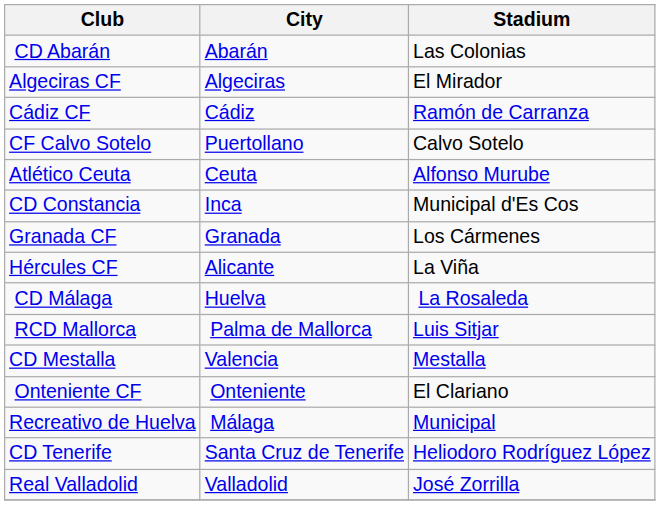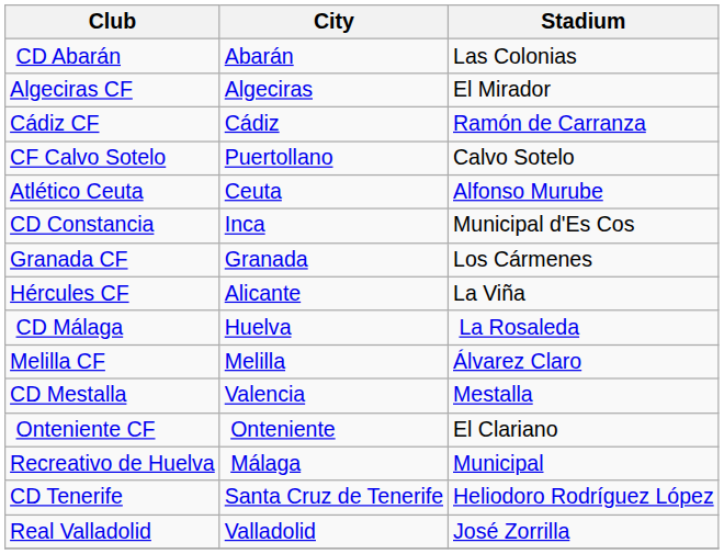 <table class="wikitable sortable" style="text-align: left;">
 <tr>
 <th>Club</th>
 <th>City</th>
 <th>Stadium</th>
 </tr>
 <tr>
 <td> <a href='#'>CD Abarán</a></td>
 <td><a href='#'>Abarán</a></td>
 <td>Las Colonias</td>
 </tr>
 <tr>
 <td><a href='#'>Algeciras CF</a></td>
 <td><a href='#'>Algeciras</a></td>
 <td>El Mirador</td>
 </tr>
 <tr>
 <td><a href='#'>Cádiz CF</a></td>
 <td><a href='#'>Cádiz</a></td>
 <td><a href='#'>Ramón de Carranza</a></td>
 </tr>
 <tr>
 <td><a href='#'>CF Calvo Sotelo</a></td>
 <td><a href='#'>Puertollano</a></td>
 <td>Calvo Sotelo</td>
 </tr>
 <tr>
 <td><a href='#'>Atlético Ceuta</a></td>
 <td><a href='#'>Ceuta</a></td>
 <td><a href='#'>Alfonso Murube</a></td>
 </tr>
 <tr>
 <td><a href='#'>CD Constancia</a></td>
 <td><a href='#'>Inca</a></td>
 <td>Municipal d'Es Cos</td>
 </tr>
 <tr>
 <td><a href='#'>Granada CF</a></td>
 <td><a href='#'>Granada</a></td>
 <td>Los Cármenes</td>
 </tr>
 <tr>
 <td><a href='#'>Hércules CF</a></td>
 <td><a href='#'>Alicante</a></td>
 <td>La Viña</td>
 </tr>
 <tr>
 <td> <a href='#'>CD Málaga</a></td>
 <td><a href='#'>Huelva</a></td>
 <td> <a href='#'>La Rosaleda</a></td>
 </tr>
 <tr>
-<td> <a href='#'>RCD Mallorca</a></td>
-<td> <a href='#'>Palma de Mallorca</a></td>
-<td><a href='#'>Luis Sitjar</a></td>
+<td><a href='#'>Melilla CF</a></td>
+<td><a href='#'>Melilla</a></td>
+<td><a href='#'>Álvarez Claro</a></td>
 </tr>
 <tr>
 <td><a href='#'>CD Mestalla</a></td>
 <td><a href='#'>Valencia</a></td>
 <td><a href='#'>Mestalla</a></td>
 </tr>
 <tr>
 <td> <a href='#'>Onteniente CF</a></td>
 <td> <a href='#'>Onteniente</a></td>
 <td>El Clariano</td>
 </tr>
 <tr>
 <td><a href='#'>Recreativo de Huelva</a></td>
 <td> <a href='#'>Málaga</a></td>
 <td><a href='#'>Municipal</a></td>
 </tr>
 <tr>
 <td><a href='#'>CD Tenerife</a></td>
 <td><a href='#'>Santa Cruz de Tenerife</a></td>
 <td><a href='#'>Heliodoro Rodríguez López</a></td>
 </tr>
 <tr>
 <td><a href='#'>Real Valladolid</a></td>
 <td><a href='#'>Valladolid</a></td>
 <td><a href='#'>José Zorrilla</a></td>
 </tr>
 <tr>
 </tr>
 </table>
